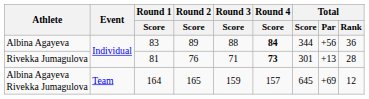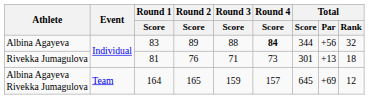 <table class=wikitable style=font-size:90%;text-align:center>
 <tr>
 <th rowspan=2>Athlete</th>
 <th rowspan=2>Event</th>
 <th>Round 1</th>
 <th>Round 2</th>
 <th>Round 3</th>
 <th>Round 4</th>
 <th colspan=3>Total</th>
 </tr>
 <tr style="font-size:95%">
 <th>Score</th>
 <th>Score</th>
 <th>Score</th>
 <th>Score</th>
 <th>Score</th>
 <th>Par</th>
 <th>Rank</th>
 </tr>
 <tr>
 <td align=left>Albina Agayeva</td>
 <td align=left rowspan=2><a href='#'>Individual</a></td>
 <td>83</td>
 <td>89</td>
 <td>88</td>
 <td><strong>84</strong></td>
 <td>344</td>
 <td>+56</td>
-<td>36</td>
+<td>32</td>
 </tr>
 <tr>
 <td align=left>Rivekka Jumagulova</td>
 <td>81</td>
 <td>76</td>
 <td>71</td>
-<td><strong>73</strong></td>
+<td>73</td>
 <td>301</td>
 <td>+13</td>
-<td>28</td>
+<td>18</td>
 </tr>
 <tr>
 <td align=left>Albina Agayeva<br>Rivekka Jumagulova</td>
 <td align=left><a href='#'>Team</a></td>
 <td>164</td>
 <td>165</td>
 <td>159</td>
 <td>157</td>
 <td>645</td>
 <td>+69</td>
 <td>12</td>
 </tr>
 </table>
